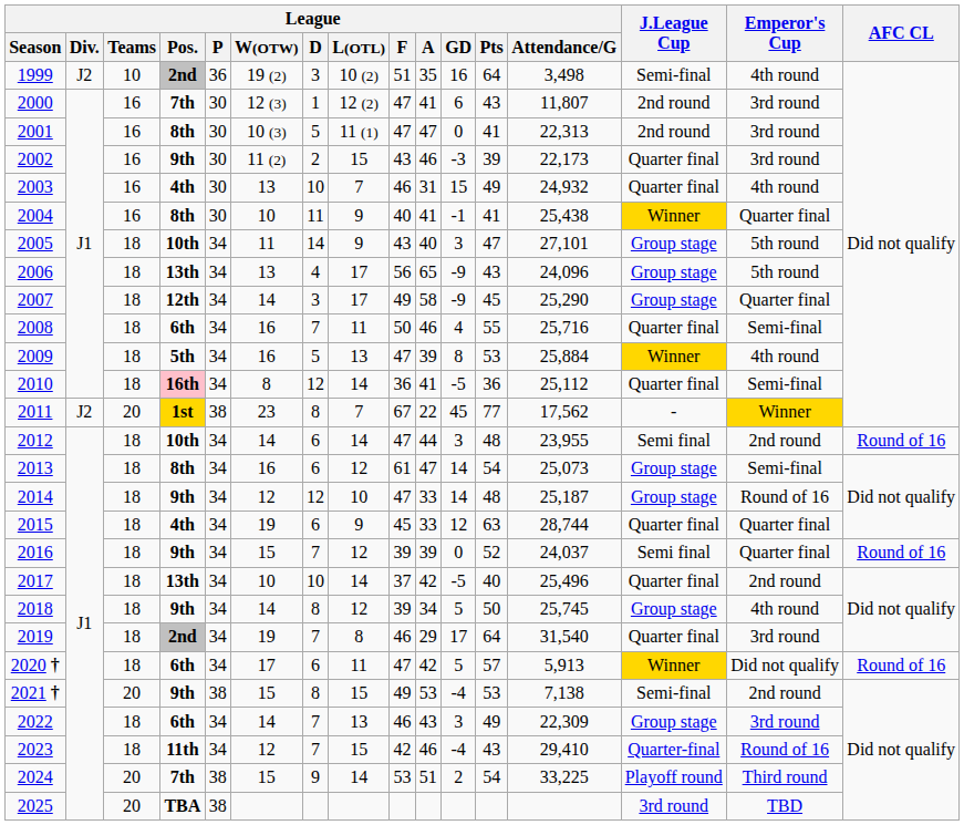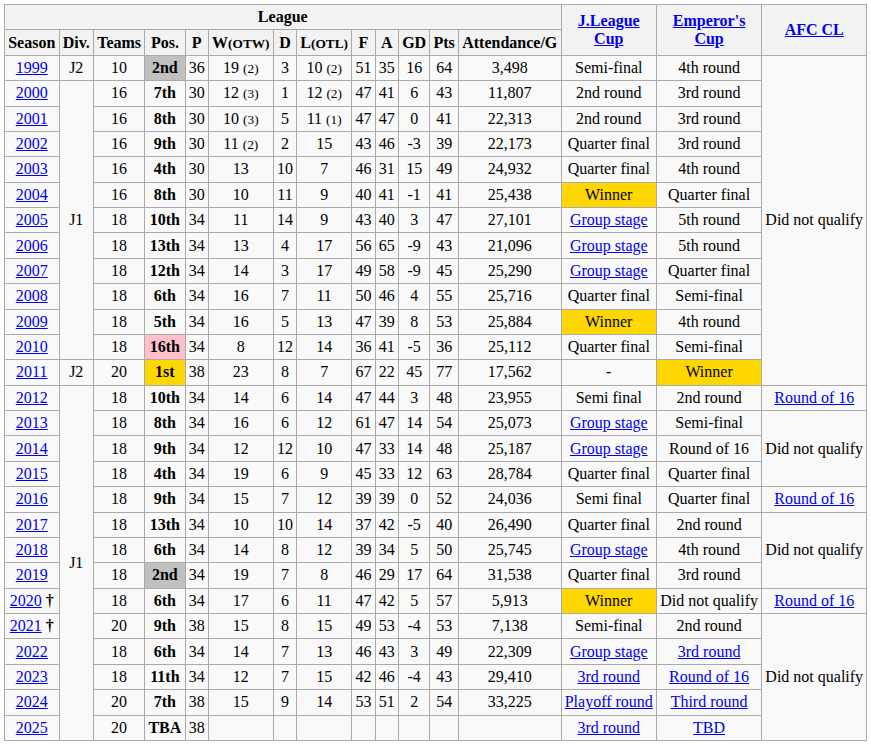 <table class="wikitable" style="text-align:center">
 <tr>
 <th colspan="13">League</th>
 <th rowspan="2"><a href='#'>J.League<br>Cup</a></th>
 <th rowspan="2"><a href='#'>Emperor's<br>Cup</a></th>
 <th rowspan="2"><a href='#'>AFC CL</a></th>
 </tr>
 <tr>
 <th>Season</th>
 <th>Div.</th>
 <th>Teams</th>
 <th>Pos.</th>
 <th>P</th>
 <th>W<small>(OTW)</small></th>
 <th>D</th>
 <th>L<small>(OTL)</small></th>
 <th>F</th>
 <th>A</th>
 <th>GD</th>
 <th>Pts</th>
 <th>Attendance/G</th>
 </tr>
 <tr>
 <td><a href='#'>1999</a></td>
 <td>J2</td>
 <td>10</td>
 <td bgcolor=silver><strong>2nd</strong></td>
 <td>36</td>
 <td>19 <small>(2)</small></td>
 <td>3</td>
 <td>10 <small>(2)</small></td>
 <td>51</td>
 <td>35</td>
 <td>16</td>
 <td>64</td>
 <td>3,498</td>
 <td>Semi-final</td>
 <td>4th round</td>
 <td rowspan="13">Did not qualify</td>
 </tr>
 <tr>
 <td><a href='#'>2000</a></td>
 <td rowspan="11">J1</td>
 <td>16</td>
 <td><strong>7th</strong></td>
 <td>30</td>
 <td>12 <small>(3)</small></td>
 <td>1</td>
 <td>12 <small>(2)</small></td>
 <td>47</td>
 <td>41</td>
 <td>6</td>
 <td>43</td>
 <td>11,807</td>
 <td>2nd round</td>
 <td>3rd round</td>
 </tr>
 <tr>
 <td><a href='#'>2001</a></td>
 <td>16</td>
 <td><strong>8th</strong></td>
 <td>30</td>
 <td>10 <small>(3)</small></td>
 <td>5</td>
 <td>11 <small>(1)</small></td>
 <td>47</td>
 <td>47</td>
 <td>0</td>
 <td>41</td>
 <td>22,313</td>
 <td>2nd round</td>
 <td>3rd round</td>
 </tr>
 <tr>
 <td><a href='#'>2002</a></td>
 <td>16</td>
 <td><strong>9th</strong></td>
 <td>30</td>
 <td>11 <small>(2)</small></td>
 <td>2</td>
 <td>15</td>
 <td>43</td>
 <td>46</td>
 <td>-3</td>
 <td>39</td>
 <td>22,173</td>
 <td>Quarter final</td>
 <td>3rd round</td>
 </tr>
 <tr>
 <td><a href='#'>2003</a></td>
 <td>16</td>
 <td><strong>4th</strong></td>
 <td>30</td>
 <td>13</td>
 <td>10</td>
 <td>7</td>
 <td>46</td>
 <td>31</td>
 <td>15</td>
 <td>49</td>
 <td>24,932</td>
 <td>Quarter final</td>
 <td>4th round</td>
 </tr>
 <tr>
 <td><a href='#'>2004</a></td>
 <td>16</td>
 <td><strong>8th</strong></td>
 <td>30</td>
 <td>10</td>
 <td>11</td>
 <td>9</td>
 <td>40</td>
 <td>41</td>
 <td>-1</td>
 <td>41</td>
 <td>25,438</td>
 <td bgcolor=gold>Winner</td>
 <td>Quarter final</td>
 </tr>
 <tr>
 <td><a href='#'>2005</a></td>
 <td>18</td>
 <td><strong>10th</strong></td>
 <td>34</td>
 <td>11</td>
 <td>14</td>
 <td>9</td>
 <td>43</td>
 <td>40</td>
 <td>3</td>
 <td>47</td>
 <td>27,101</td>
 <td><a href='#'>Group stage</a></td>
 <td>5th round</td>
 </tr>
 <tr>
 <td><a href='#'>2006</a></td>
 <td>18</td>
 <td><strong>13th</strong></td>
 <td>34</td>
 <td>13</td>
 <td>4</td>
 <td>17</td>
 <td>56</td>
 <td>65</td>
 <td>-9</td>
 <td>43</td>
-<td>24,096</td>
+<td>21,096</td>
 <td><a href='#'>Group stage</a></td>
 <td>5th round</td>
 </tr>
 <tr>
 <td><a href='#'>2007</a></td>
 <td>18</td>
 <td><strong>12th</strong></td>
 <td>34</td>
 <td>14</td>
 <td>3</td>
 <td>17</td>
 <td>49</td>
 <td>58</td>
 <td>-9</td>
 <td>45</td>
 <td>25,290</td>
 <td><a href='#'>Group stage</a></td>
 <td>Quarter final</td>
 </tr>
 <tr>
 <td><a href='#'>2008</a></td>
 <td>18</td>
 <td><strong>6th</strong></td>
 <td>34</td>
 <td>16</td>
 <td>7</td>
 <td>11</td>
 <td>50</td>
 <td>46</td>
 <td>4</td>
 <td>55</td>
 <td>25,716</td>
 <td>Quarter final</td>
 <td>Semi-final</td>
 </tr>
 <tr>
 <td><a href='#'>2009</a></td>
 <td>18</td>
 <td><strong>5th</strong></td>
 <td>34</td>
 <td>16</td>
 <td>5</td>
 <td>13</td>
 <td>47</td>
 <td>39</td>
 <td>8</td>
 <td>53</td>
 <td>25,884</td>
 <td bgcolor=gold>Winner</td>
 <td>4th round</td>
 </tr>
 <tr>
 <td><a href='#'>2010</a></td>
 <td>18</td>
 <td bgcolor=pink><strong>16th</strong></td>
 <td>34</td>
 <td>8</td>
 <td>12</td>
 <td>14</td>
 <td>36</td>
 <td>41</td>
 <td>-5</td>
 <td>36</td>
 <td>25,112</td>
 <td>Quarter final</td>
 <td>Semi-final</td>
 </tr>
 <tr>
 <td><a href='#'>2011</a></td>
 <td>J2</td>
 <td>20</td>
 <td bgcolor=gold><strong>1st</strong></td>
 <td>38</td>
 <td>23</td>
 <td>8</td>
 <td>7</td>
 <td>67</td>
 <td>22</td>
 <td>45</td>
 <td>77</td>
 <td>17,562</td>
 <td>-</td>
 <td bgcolor=gold>Winner</td>
 </tr>
 <tr>
 <td><a href='#'>2012</a></td>
 <td rowspan="14">J1</td>
 <td>18</td>
 <td><strong>10th</strong></td>
 <td>34</td>
 <td>14</td>
 <td>6</td>
 <td>14</td>
 <td>47</td>
 <td>44</td>
 <td>3</td>
 <td>48</td>
 <td>23,955</td>
 <td>Semi final</td>
 <td>2nd round</td>
 <td><a href='#'>Round of 16</a></td>
 </tr>
 <tr>
 <td><a href='#'>2013</a></td>
 <td>18</td>
 <td><strong>8th</strong></td>
 <td>34</td>
 <td>16</td>
 <td>6</td>
 <td>12</td>
 <td>61</td>
 <td>47</td>
 <td>14</td>
 <td>54</td>
 <td>25,073</td>
 <td><a href='#'>Group stage</a></td>
 <td>Semi-final</td>
 <td rowspan="3">Did not qualify</td>
 </tr>
 <tr>
 <td><a href='#'>2014</a></td>
 <td>18</td>
 <td><strong>9th</strong></td>
 <td>34</td>
 <td>12</td>
 <td>12</td>
 <td>10</td>
 <td>47</td>
 <td>33</td>
 <td>14</td>
 <td>48</td>
 <td>25,187</td>
 <td><a href='#'>Group stage</a></td>
 <td>Round of 16</td>
 </tr>
 <tr>
 <td><a href='#'>2015</a></td>
 <td>18</td>
 <td><strong>4th</strong></td>
 <td>34</td>
 <td>19</td>
 <td>6</td>
 <td>9</td>
 <td>45</td>
 <td>33</td>
 <td>12</td>
 <td>63</td>
-<td>28,744</td>
+<td>28,784</td>
 <td>Quarter final</td>
 <td>Quarter final</td>
 </tr>
 <tr>
 <td><a href='#'>2016</a></td>
 <td>18</td>
 <td><strong>9th</strong></td>
 <td>34</td>
 <td>15</td>
 <td>7</td>
 <td>12</td>
 <td>39</td>
 <td>39</td>
 <td>0</td>
 <td>52</td>
-<td>24,037</td>
+<td>24,036</td>
 <td>Semi final</td>
 <td>Quarter final</td>
 <td><a href='#'>Round of 16</a></td>
 </tr>
 <tr>
 <td><a href='#'>2017</a></td>
 <td>18</td>
 <td><strong>13th</strong></td>
 <td>34</td>
 <td>10</td>
 <td>10</td>
 <td>14</td>
 <td>37</td>
 <td>42</td>
 <td>-5</td>
 <td>40</td>
-<td>25,496</td>
+<td>26,490</td>
 <td>Quarter final</td>
 <td>2nd round</td>
 <td rowspan="3">Did not qualify</td>
 </tr>
 <tr>
 <td><a href='#'>2018</a></td>
 <td>18</td>
-<td><strong>9th</strong></td>
+<td><strong>6th</strong></td>
 <td>34</td>
 <td>14</td>
 <td>8</td>
 <td>12</td>
 <td>39</td>
 <td>34</td>
 <td>5</td>
 <td>50</td>
 <td>25,745</td>
 <td><a href='#'>Group stage</a></td>
 <td>4th round</td>
 </tr>
 <tr>
 <td><a href='#'>2019</a></td>
 <td>18</td>
 <td bgcolor=silver><strong>2nd</strong></td>
 <td>34</td>
 <td>19</td>
 <td>7</td>
 <td>8</td>
 <td>46</td>
 <td>29</td>
 <td>17</td>
 <td>64</td>
-<td>31,540</td>
+<td>31,538</td>
 <td>Quarter final</td>
 <td>3rd round</td>
 </tr>
 <tr>
 <td><a href='#'>2020</a> <strong>†</strong></td>
 <td>18</td>
 <td><strong>6th</strong></td>
 <td>34</td>
 <td>17</td>
 <td>6</td>
 <td>11</td>
 <td>47</td>
 <td>42</td>
 <td>5</td>
 <td>57</td>
 <td>5,913</td>
 <td bgcolor=gold>Winner</td>
 <td>Did not qualify</td>
 <td><a href='#'>Round of 16</a></td>
 </tr>
 <tr>
 <td><a href='#'>2021</a> <strong>†</strong></td>
 <td>20</td>
 <td><strong>9th</strong></td>
 <td>38</td>
 <td>15</td>
 <td>8</td>
 <td>15</td>
 <td>49</td>
 <td>53</td>
 <td>-4</td>
 <td>53</td>
 <td>7,138</td>
 <td>Semi-final</td>
 <td>2nd round</td>
 <td rowspan="5">Did not qualify</td>
 </tr>
 <tr>
 <td><a href='#'>2022</a></td>
 <td>18</td>
 <td><strong>6th</strong></td>
 <td>34</td>
 <td>14</td>
 <td>7</td>
 <td>13</td>
 <td>46</td>
 <td>43</td>
 <td>3</td>
 <td>49</td>
 <td>22,309</td>
 <td><a href='#'>Group stage</a></td>
 <td><a href='#'>3rd round</a></td>
 </tr>
 <tr>
 <td><a href='#'>2023</a></td>
 <td>18</td>
 <td><strong>11th</strong></td>
 <td>34</td>
 <td>12</td>
 <td>7</td>
 <td>15</td>
 <td>42</td>
 <td>46</td>
 <td>-4</td>
 <td>43</td>
 <td>29,410</td>
-<td><a href='#'>Quarter-final</a></td>
+<td><a href='#'>3rd round</a></td>
 <td><a href='#'>Round of 16</a></td>
 </tr>
 <tr>
 <td><a href='#'>2024</a></td>
 <td>20</td>
 <td><strong>7th</strong></td>
 <td>38</td>
 <td>15</td>
 <td>9</td>
 <td>14</td>
 <td>53</td>
 <td>51</td>
 <td>2</td>
 <td>54</td>
 <td>33,225</td>
 <td><a href='#'>Playoff round</a></td>
 <td><a href='#'>Third round</a></td>
 </tr>
 <tr>
 <td><a href='#'>2025</a></td>
 <td>20</td>
 <td><strong>TBA</strong></td>
 <td>38</td>
 <td></td>
 <td></td>
 <td></td>
 <td></td>
 <td></td>
 <td></td>
 <td></td>
 <td></td>
 <td><a href='#'>3rd round</a></td>
 <td><a href='#'>TBD</a></td>
 </tr>
 </table>
